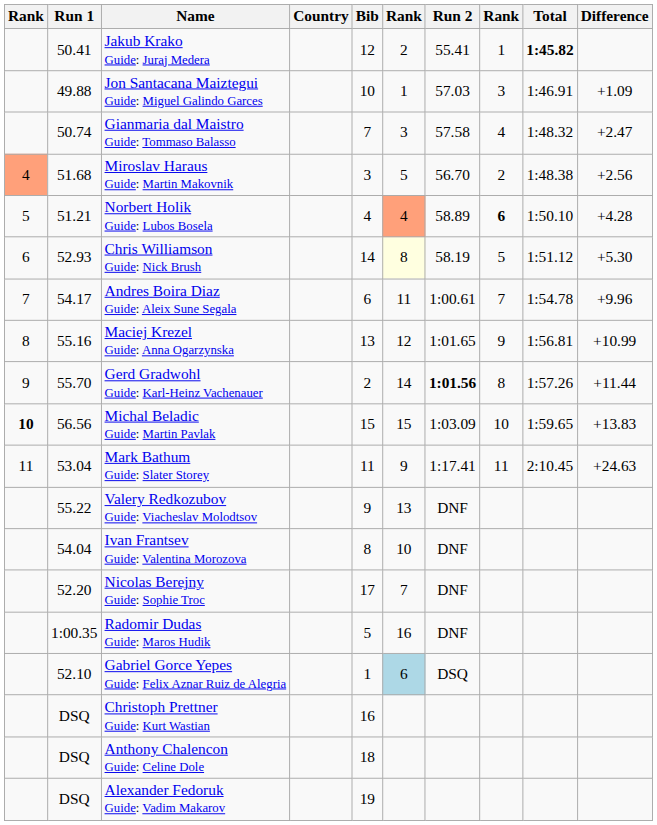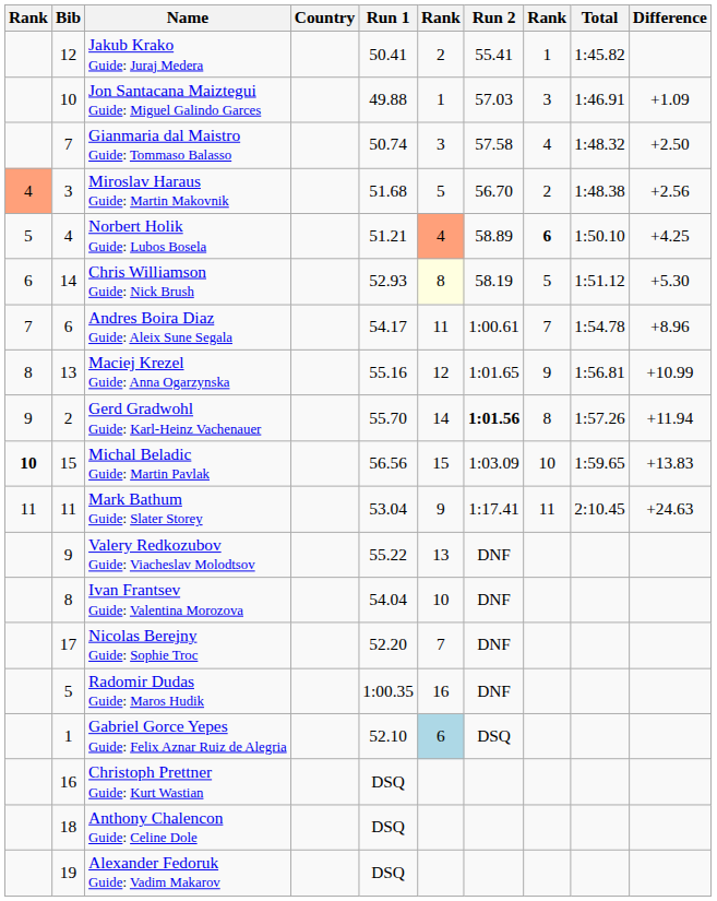 <table class="wikitable sortable" style="text-align:center">
 <tr>
 <th>Rank</th>
-<th>Run 1</th>
+<th>Bib</th>
 <th>Name</th>
 <th>Country</th>
-<th>Bib</th>
+<th>Run 1</th>
 <th>Rank</th>
 <th>Run 2</th>
 <th>Rank</th>
 <th>Total</th>
 <th>Difference</th>
 </tr>
 <tr>
 <td></td>
-<td>50.41</td>
+<td>12</td>
 <td align=left><a href='#'>Jakub Krako</a><br><small><a href='#'>Guide</a>: <a href='#'>Juraj Medera</a></small></td>
 <td align=left></td>
-<td>12</td>
+<td>50.41</td>
 <td>2</td>
 <td>55.41</td>
 <td>1</td>
-<td><strong>1:45.82</strong></td>
+<td>1:45.82</td>
 <td></td>
 </tr>
 <tr>
 <td></td>
-<td>49.88</td>
+<td>10</td>
 <td align=left><a href='#'>Jon Santacana Maiztegui</a><br><small><a href='#'>Guide</a>: <a href='#'>Miguel Galindo Garces</a></small></td>
 <td align=left></td>
-<td>10</td>
+<td>49.88</td>
 <td>1</td>
 <td>57.03</td>
 <td>3</td>
 <td>1:46.91</td>
 <td>+1.09</td>
 </tr>
 <tr>
 <td></td>
-<td>50.74</td>
+<td>7</td>
 <td align=left><a href='#'>Gianmaria dal Maistro</a><br><small><a href='#'>Guide</a>: <a href='#'>Tommaso Balasso</a></small></td>
 <td align=left></td>
-<td>7</td>
+<td>50.74</td>
 <td>3</td>
 <td>57.58</td>
 <td>4</td>
 <td>1:48.32</td>
-<td>+2.47</td>
+<td>+2.50</td>
 </tr>
 <tr>
 <td style="background: lightsalmon;">4</td>
-<td>51.68</td>
+<td>3</td>
 <td align=left><a href='#'>Miroslav Haraus</a><br><small><a href='#'>Guide</a>: <a href='#'>Martin Makovnik</a></small></td>
 <td align=left></td>
-<td>3</td>
+<td>51.68</td>
 <td>5</td>
 <td>56.70</td>
 <td>2</td>
 <td>1:48.38</td>
 <td>+2.56</td>
 </tr>
 <tr>
 <td>5</td>
-<td>51.21</td>
+<td>4</td>
 <td align=left><a href='#'>Norbert Holik</a><br><small><a href='#'>Guide</a>: <a href='#'>Lubos Bosela</a></small></td>
 <td align=left></td>
-<td>4</td>
+<td>51.21</td>
 <td style="background: lightsalmon;">4</td>
 <td>58.89</td>
 <td><strong>6</strong></td>
 <td>1:50.10</td>
-<td>+4.28</td>
+<td>+4.25</td>
 </tr>
 <tr>
 <td>6</td>
-<td>52.93</td>
+<td>14</td>
 <td align=left><a href='#'>Chris Williamson</a><br><small><a href='#'>Guide</a>: <a href='#'>Nick Brush</a></small></td>
 <td align=left></td>
-<td>14</td>
+<td>52.93</td>
 <td style="background: lightyellow;">8</td>
 <td>58.19</td>
 <td>5</td>
 <td>1:51.12</td>
 <td>+5.30</td>
 </tr>
 <tr>
 <td>7</td>
-<td>54.17</td>
+<td>6</td>
 <td align=left><a href='#'>Andres Boira Diaz</a><br><small><a href='#'>Guide</a>: <a href='#'>Aleix Sune Segala</a></small></td>
 <td align=left></td>
-<td>6</td>
+<td>54.17</td>
 <td>11</td>
 <td>1:00.61</td>
 <td>7</td>
 <td>1:54.78</td>
-<td>+9.96</td>
+<td>+8.96</td>
 </tr>
 <tr>
 <td>8</td>
-<td>55.16</td>
+<td>13</td>
 <td align=left><a href='#'>Maciej Krezel</a><br><small><a href='#'>Guide</a>: <a href='#'>Anna Ogarzynska</a></small></td>
 <td align=left></td>
-<td>13</td>
+<td>55.16</td>
 <td>12</td>
 <td>1:01.65</td>
 <td>9</td>
 <td>1:56.81</td>
 <td>+10.99</td>
 </tr>
 <tr>
 <td>9</td>
-<td>55.70</td>
+<td>2</td>
 <td align=left><a href='#'>Gerd Gradwohl</a><br><small><a href='#'>Guide</a>: <a href='#'>Karl-Heinz Vachenauer</a></small></td>
 <td align=left></td>
-<td>2</td>
+<td>55.70</td>
 <td>14</td>
 <td><strong>1:01.56</strong></td>
 <td>8</td>
 <td>1:57.26</td>
-<td>+11.44</td>
+<td>+11.94</td>
 </tr>
 <tr>
 <td><strong>10</strong></td>
-<td>56.56</td>
+<td>15</td>
 <td align=left><a href='#'>Michal Beladic</a><br><small><a href='#'>Guide</a>: <a href='#'>Martin Pavlak</a></small></td>
 <td align=left></td>
-<td>15</td>
+<td>56.56</td>
 <td>15</td>
 <td>1:03.09</td>
 <td>10</td>
 <td>1:59.65</td>
 <td>+13.83</td>
 </tr>
 <tr>
 <td>11</td>
-<td>53.04</td>
+<td>11</td>
 <td align=left><a href='#'>Mark Bathum</a><br><small><a href='#'>Guide</a>: <a href='#'>Slater Storey</a></small></td>
 <td align=left></td>
-<td>11</td>
+<td>53.04</td>
 <td>9</td>
 <td>1:17.41</td>
 <td>11</td>
 <td>2:10.45</td>
 <td>+24.63</td>
 </tr>
 <tr>
 <td></td>
-<td>55.22</td>
+<td>9</td>
 <td align=left><a href='#'>Valery Redkozubov</a><br><small><a href='#'>Guide</a>: <a href='#'>Viacheslav Molodtsov</a></small></td>
 <td align=left></td>
-<td>9</td>
+<td>55.22</td>
 <td>13</td>
 <td>DNF</td>
 <td></td>
 <td></td>
 <td></td>
 </tr>
 <tr>
 <td></td>
-<td>54.04</td>
+<td>8</td>
 <td align=left><a href='#'>Ivan Frantsev</a><br><small><a href='#'>Guide</a>: <a href='#'>Valentina Morozova</a></small></td>
 <td align=left></td>
-<td>8</td>
+<td>54.04</td>
 <td>10</td>
 <td>DNF</td>
 <td></td>
 <td></td>
 <td></td>
 </tr>
 <tr>
 <td></td>
-<td>52.20</td>
+<td>17</td>
 <td align=left><a href='#'>Nicolas Berejny</a><br><small><a href='#'>Guide</a>: <a href='#'>Sophie Troc</a></small></td>
 <td align=left></td>
-<td>17</td>
+<td>52.20</td>
 <td>7</td>
 <td>DNF</td>
 <td></td>
 <td></td>
 <td></td>
 </tr>
 <tr>
 <td></td>
-<td>1:00.35</td>
+<td>5</td>
 <td align=left><a href='#'>Radomir Dudas</a><br><small><a href='#'>Guide</a>: <a href='#'>Maros Hudik</a></small></td>
 <td align=left></td>
-<td>5</td>
+<td>1:00.35</td>
 <td>16</td>
 <td>DNF</td>
 <td></td>
 <td></td>
 <td></td>
 </tr>
 <tr>
 <td></td>
-<td>52.10</td>
+<td>1</td>
 <td align=left><a href='#'>Gabriel Gorce Yepes</a><br><small><a href='#'>Guide</a>: <a href='#'>Felix Aznar Ruiz de Alegria</a></small></td>
 <td align=left></td>
-<td>1</td>
+<td>52.10</td>
 <td style="background: lightblue;">6</td>
 <td>DSQ</td>
 <td></td>
 <td></td>
 <td></td>
 </tr>
 <tr>
 <td></td>
-<td>DSQ</td>
+<td>16</td>
 <td align=left><a href='#'>Christoph Prettner</a><br><small><a href='#'>Guide</a>: <a href='#'>Kurt Wastian</a></small></td>
 <td align=left></td>
-<td>16</td>
+<td>DSQ</td>
 <td></td>
 <td></td>
 <td></td>
 <td></td>
 <td></td>
 </tr>
 <tr>
 <td></td>
-<td>DSQ</td>
+<td>18</td>
 <td align=left><a href='#'>Anthony Chalencon</a><br><small><a href='#'>Guide</a>: <a href='#'>Celine Dole</a></small></td>
 <td align=left></td>
-<td>18</td>
+<td>DSQ</td>
 <td></td>
 <td></td>
 <td></td>
 <td></td>
 <td></td>
 </tr>
 <tr>
 <td></td>
-<td>DSQ</td>
+<td>19</td>
 <td align=left><a href='#'>Alexander Fedoruk</a><br><small><a href='#'>Guide</a>: <a href='#'>Vadim Makarov</a></small></td>
 <td align=left></td>
-<td>19</td>
+<td>DSQ</td>
 <td></td>
 <td></td>
 <td></td>
 <td></td>
 <td></td>
 </tr>
 </table>
